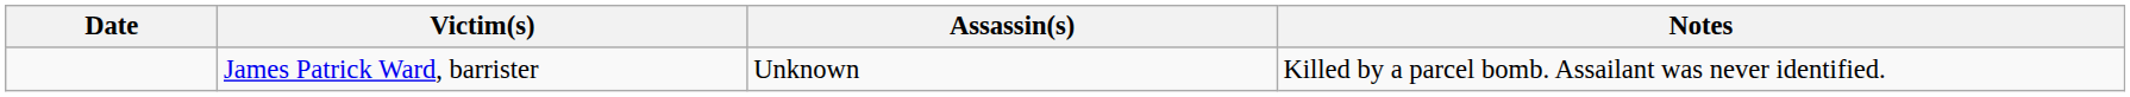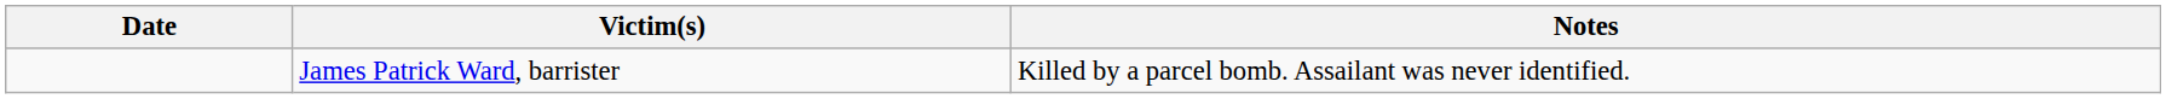 <table class="wikitable sortable" style="width:100%">
 <tr>
 <th style="width:10%">Date</th>
 <th style="width:25%">Victim(s)</th>
-<th style="width:25%">Assassin(s)</th>
 <th style="width:40%">Notes</th>
 </tr>
 <tr>
 <td></td>
 <td><a href='#'>James Patrick Ward</a>, barrister</td>
-<td>Unknown</td>
 <td>Killed by a parcel bomb. Assailant was never identified.</td>
 </tr>
 </table>
